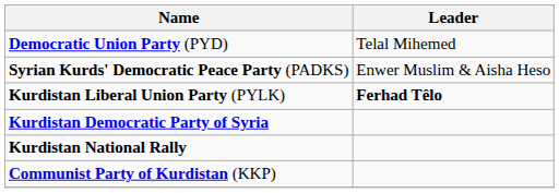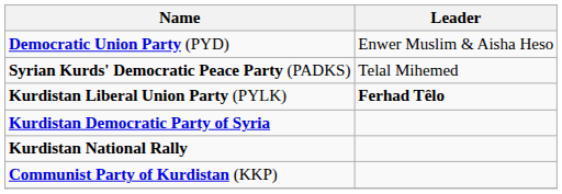 <table class="wikitable sortable">
 <tr>
 <th>Name</th>
 <th>Leader</th>
 </tr>
 <tr>
 <td><strong><a href='#'>Democratic Union Party</a></strong> (PYD)</td>
-<td>Telal Mihemed</td>
+<td>Enwer Muslim & Aisha Heso</td>
 </tr>
 <tr>
 <td><strong>Syrian Kurds' Democratic Peace Party</strong> (PADKS)</td>
-<td>Enwer Muslim & Aisha Heso</td>
+<td>Telal Mihemed</td>
 </tr>
 <tr>
 <td><strong>Kurdistan Liberal Union Party</strong> (PYLK)</td>
 <td><strong>Ferhad Têlo</strong></td>
 </tr>
 <tr>
 <td><strong><a href='#'>Kurdistan Democratic Party of Syria</a></strong></td>
 <td></td>
 </tr>
 <tr>
 <td><strong>Kurdistan National Rally</strong></td>
 <td></td>
 </tr>
 <tr>
 <td><strong><a href='#'>Communist Party of Kurdistan</a></strong> (KKP)</td>
 <td></td>
 </tr>
 <tr>
 </tr>
 </table>
